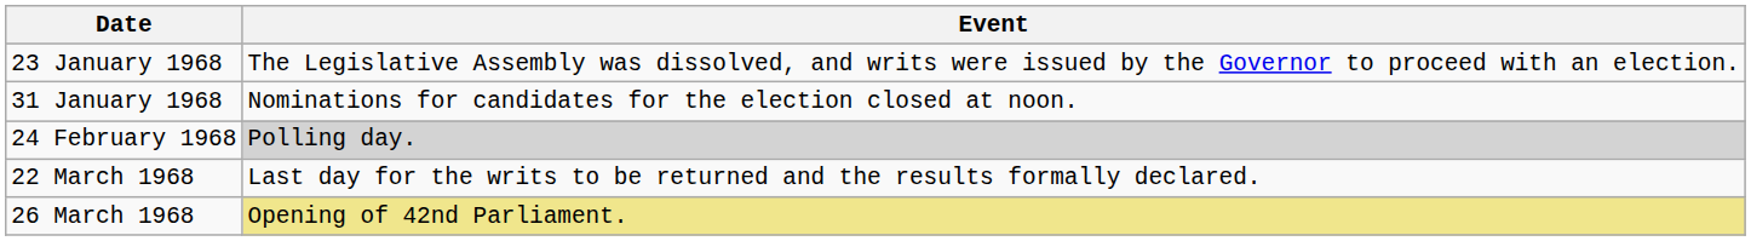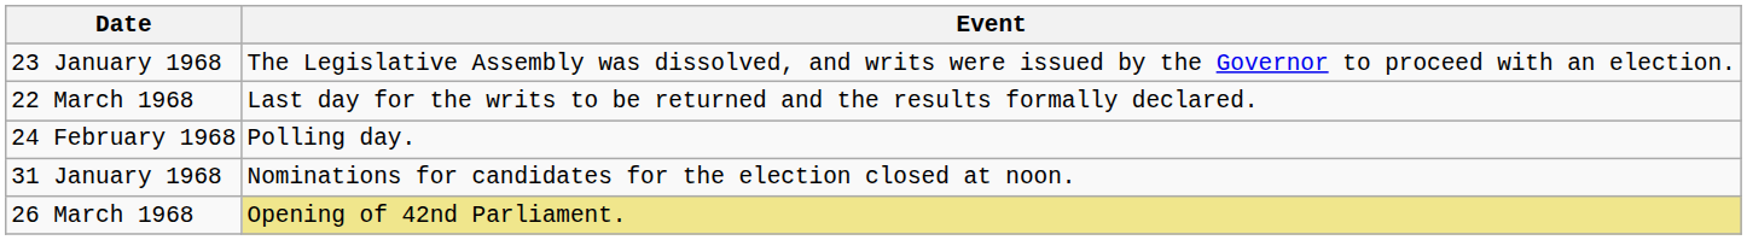 <table class="wikitable">
 <tr>
 <th>Date</th>
 <th>Event</th>
 </tr>
 <tr>
 <td>23 January 1968</td>
 <td>The Legislative Assembly was dissolved, and writs were issued by the <a href='#'>Governor</a> to proceed with an election.</td>
 </tr>
 <tr>
-<td>31 January 1968</td>
-<td>Nominations for candidates for the election closed at noon.</td>
+<td>22 March 1968</td>
+<td>Last day for the writs to be returned and the results formally declared.</td>
 </tr>
 <tr>
 <td>24 February 1968</td>
-<td style="background: lightgrey;">Polling day.</td>
+<td>Polling day.</td>
 </tr>
 <tr>
-<td>22 March 1968</td>
-<td>Last day for the writs to be returned and the results formally declared.</td>
+<td>31 January 1968</td>
+<td>Nominations for candidates for the election closed at noon.</td>
 </tr>
 <tr>
 <td>26 March 1968</td>
 <td style="background: khaki;">Opening of 42nd Parliament.</td>
 </tr>
 </table>
